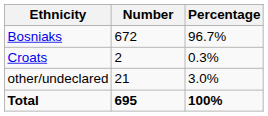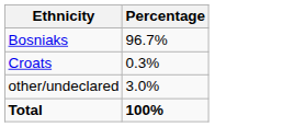 <table class="wikitable">
 <tr>
 <th width="100px">Ethnicity</th>
-<th width="80px">Number</th>
 <th width="80px">Percentage</th>
 </tr>
 <tr>
 <td><a href='#'>Bosniaks</a></td>
-<td>672</td>
 <td>96.7%</td>
 </tr>
 <tr>
 <td><a href='#'>Croats</a></td>
-<td>2</td>
 <td>0.3%</td>
 </tr>
 <tr>
 <td>other/undeclared</td>
-<td>21</td>
 <td>3.0%</td>
 </tr>
 <tr>
 <td><strong>Total</strong></td>
-<td><strong>695</strong></td>
 <td><strong>100%</strong></td>
 </tr>
 </table>
